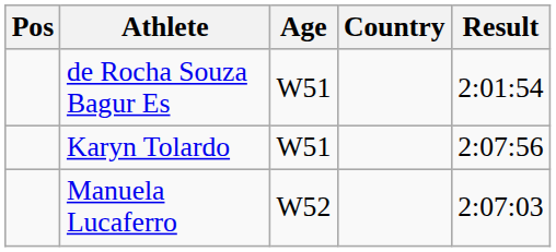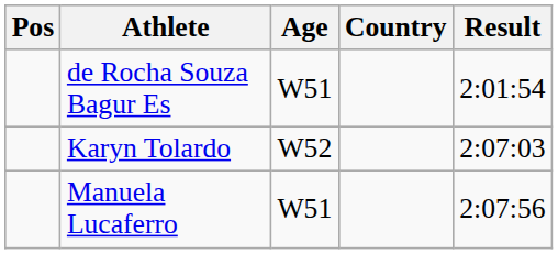 <table class="wikitable"  style="text-align:center; width:50%;">
 <tr>
 <th>Pos</th>
 <th>Athlete</th>
 <th>Age</th>
 <th>Country</th>
 <th>Result</th>
 </tr>
 <tr>
 <td align=center></td>
 <td align=left><a href='#'>de Rocha Souza Bagur Es</a></td>
 <td align=left>W51</td>
 <td align=left></td>
 <td>2:01:54</td>
 </tr>
 <tr>
 <td align=center></td>
 <td align=left><a href='#'>Karyn Tolardo</a></td>
+<td align=left>W52</td>
+<td align=left></td>
+<td>2:07:03</td>
+</tr>
+<tr>
+<td align=center></td>
+<td align=left><a href='#'>Manuela Lucaferro</a></td>
 <td align=left>W51</td>
 <td align=left></td>
 <td>2:07:56</td>
 </tr>
-<tr>
-<td align=center></td>
-<td align=left><a href='#'>Manuela Lucaferro</a></td>
-<td align=left>W52</td>
-<td align=left></td>
-<td>2:07:03</td>
-</tr>
 </table>
